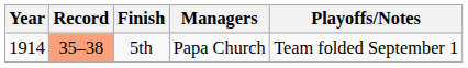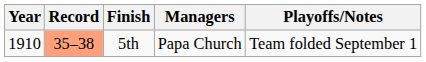 <table class="wikitable" style="text-align:center">
 <tr>
 <th>Year</th>
 <th>Record</th>
 <th>Finish</th>
 <th>Managers</th>
 <th>Playoffs/Notes</th>
 </tr>
 <tr>
-<td>1914</td>
+<td>1910</td>
 <td style="background: lightsalmon;">35–38</td>
 <td>5th</td>
 <td>Papa Church</td>
 <td>Team folded September 1</td>
 </tr>
 <tr>
 </tr>
 </table>
